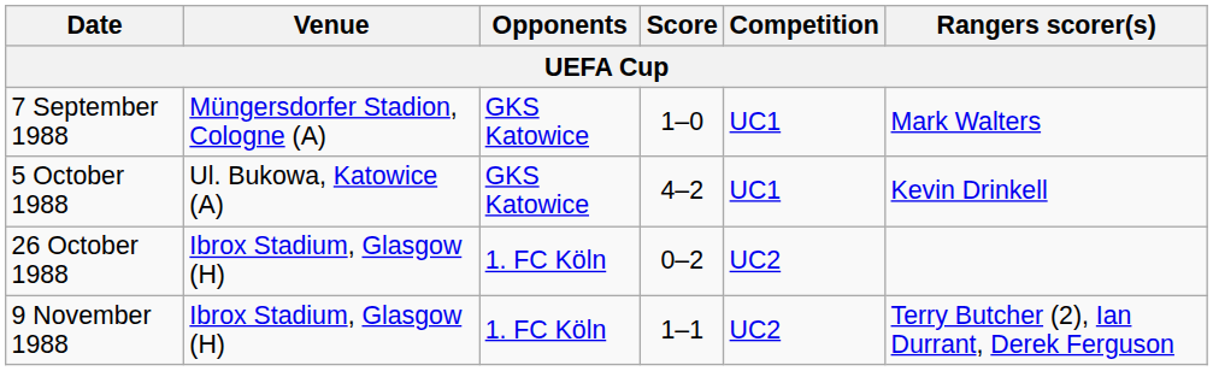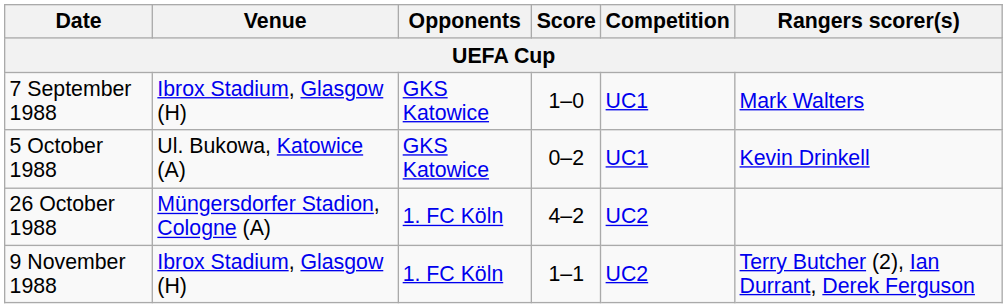 <table class="wikitable" width=85%>
 <tr>
 <th>Date</th>
 <th>Venue</th>
 <th>Opponents</th>
 <th>Score</th>
 <th>Competition</th>
 <th>Rangers scorer(s)</th>
 </tr>
 <tr>
 <th colspan=7>UEFA Cup</th>
 </tr>
 <tr>
 <td>7 September 1988</td>
-<td><a href='#'>Müngersdorfer Stadion</a>, <a href='#'>Cologne</a> (A)</td>
+<td><a href='#'>Ibrox Stadium</a>, <a href='#'>Glasgow</a> (H)</td>
 <td><a href='#'>GKS Katowice</a></td>
 <td align=center>1–0</td>
 <td><a href='#'>UC1</a></td>
 <td><a href='#'>Mark Walters</a></td>
 </tr>
 <tr>
 <td>5 October 1988</td>
 <td>Ul. Bukowa, <a href='#'>Katowice</a> (A)</td>
 <td><a href='#'>GKS Katowice</a></td>
-<td align=center>4–2</td>
+<td align=center>0–2</td>
 <td><a href='#'>UC1</a></td>
 <td><a href='#'>Kevin Drinkell</a></td>
 </tr>
 <tr>
 <td>26 October 1988</td>
-<td><a href='#'>Ibrox Stadium</a>, <a href='#'>Glasgow</a> (H)</td>
+<td><a href='#'>Müngersdorfer Stadion</a>, <a href='#'>Cologne</a> (A)</td>
 <td><a href='#'>1. FC Köln</a></td>
-<td align=center>0–2</td>
+<td align=center>4–2</td>
 <td><a href='#'>UC2</a></td>
 <td></td>
 </tr>
 <tr>
 <td>9 November 1988</td>
 <td><a href='#'>Ibrox Stadium</a>, <a href='#'>Glasgow</a> (H)</td>
 <td><a href='#'>1. FC Köln</a></td>
 <td align=center>1–1</td>
 <td><a href='#'>UC2</a></td>
 <td><a href='#'>Terry Butcher</a> (2), <a href='#'>Ian Durrant</a>, <a href='#'>Derek Ferguson</a></td>
 </tr>
 </table>
